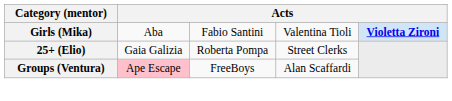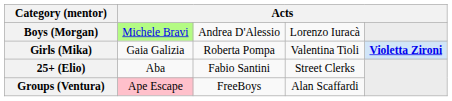 <table class="wikitable" style="text-align:center">
 <tr>
 <th spope="col" width="150">Category (mentor)</th>
 <th scope="col" colspan="4" width="450">Acts</th>
 </tr>
 <tr>
+<th scope="row">Boys (Morgan)</th>
+<td style="background:#B4FB84;"><a href='#'>Michele Bravi</a></td>
+<td>Andrea D'Alessio</td>
+<td>Lorenzo Iuracà</td>
+<td bgcolor="ececec"></td>
+</tr>
+<tr>
 <th scope="col">Girls (Mika)</th>
-<td>Aba</td>
-<td>Fabio Santini</td>
+<td>Gaia Galizia</td>
+<td>Roberta Pompa</td>
 <td>Valentina Tioli</td>
 <td style="background:#D1E5F8;"><strong><a href='#'>Violetta Zironi</a></strong></td>
 </tr>
 <tr>
 <th scope="col">25+ (Elio)</th>
-<td>Gaia Galizia</td>
-<td>Roberta Pompa</td>
+<td>Aba</td>
+<td>Fabio Santini</td>
 <td>Street Clerks</td>
 <td rowspan=2 bgcolor="ececec"></td>
 </tr>
 <tr>
 <th scope="col">Groups (Ventura)</th>
 <td style="background:pink;">Ape Escape</td>
 <td>FreeBoys</td>
 <td>Alan Scaffardi</td>
 </tr>
 </table>
